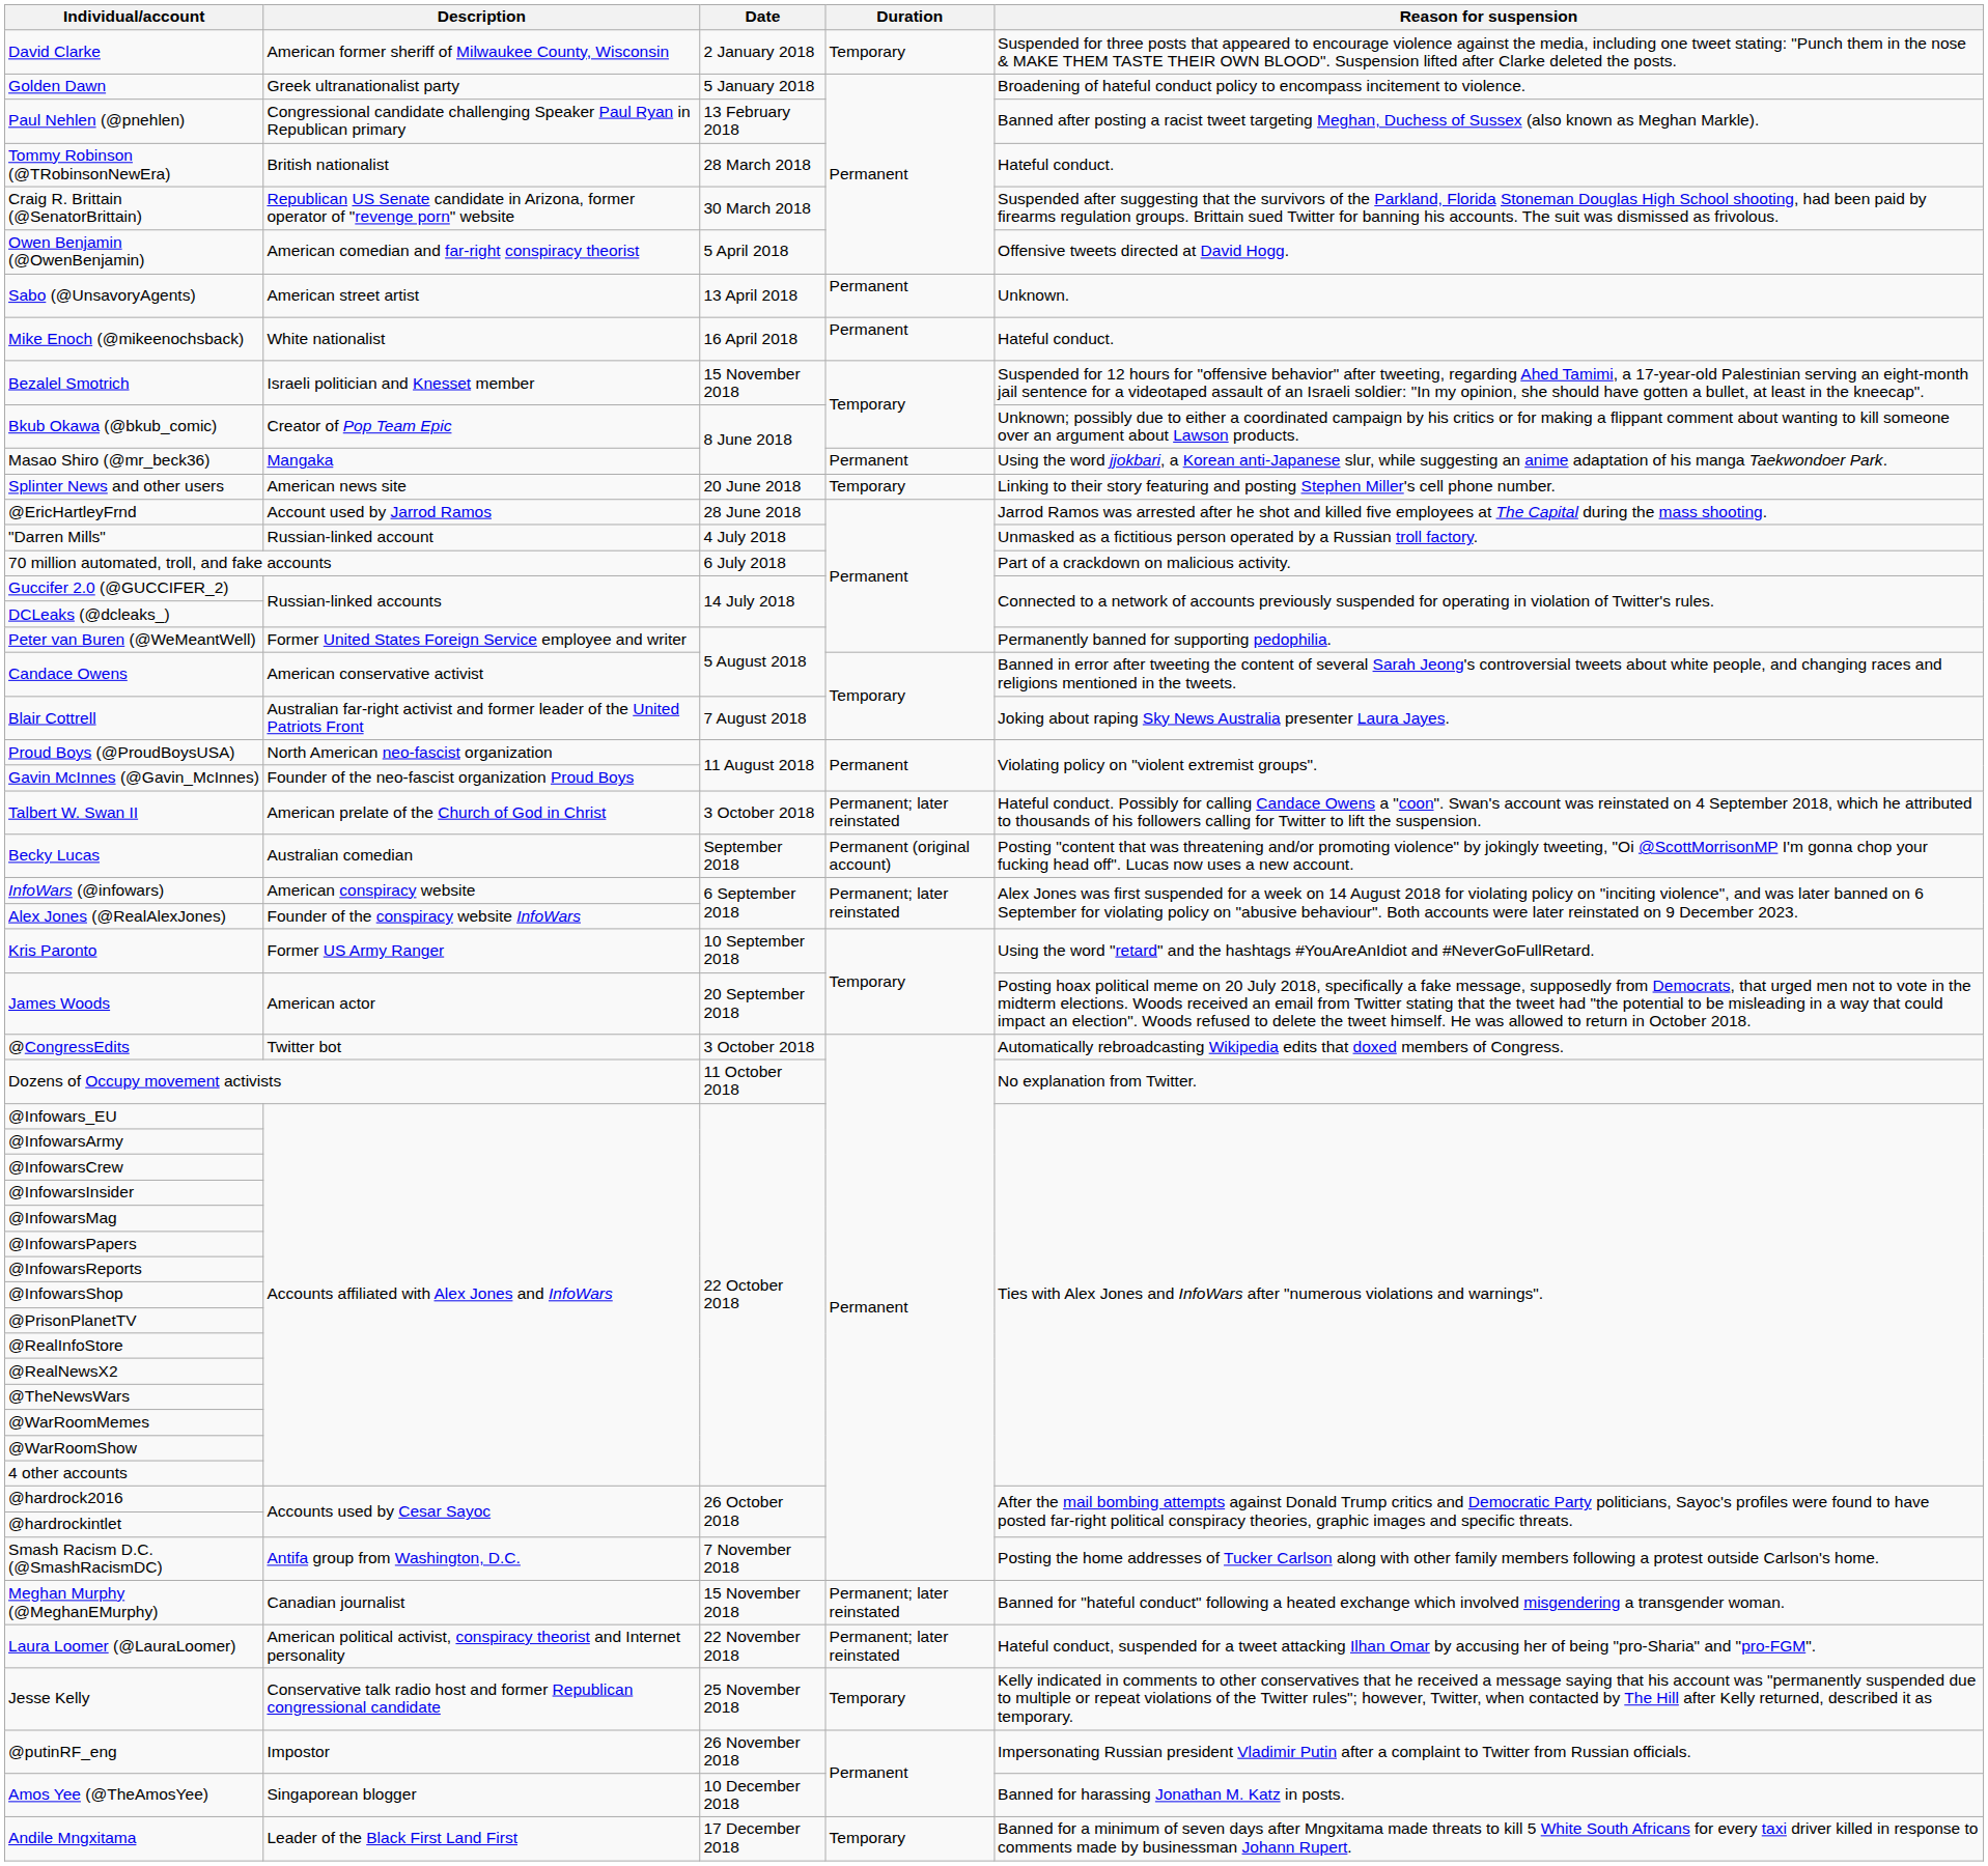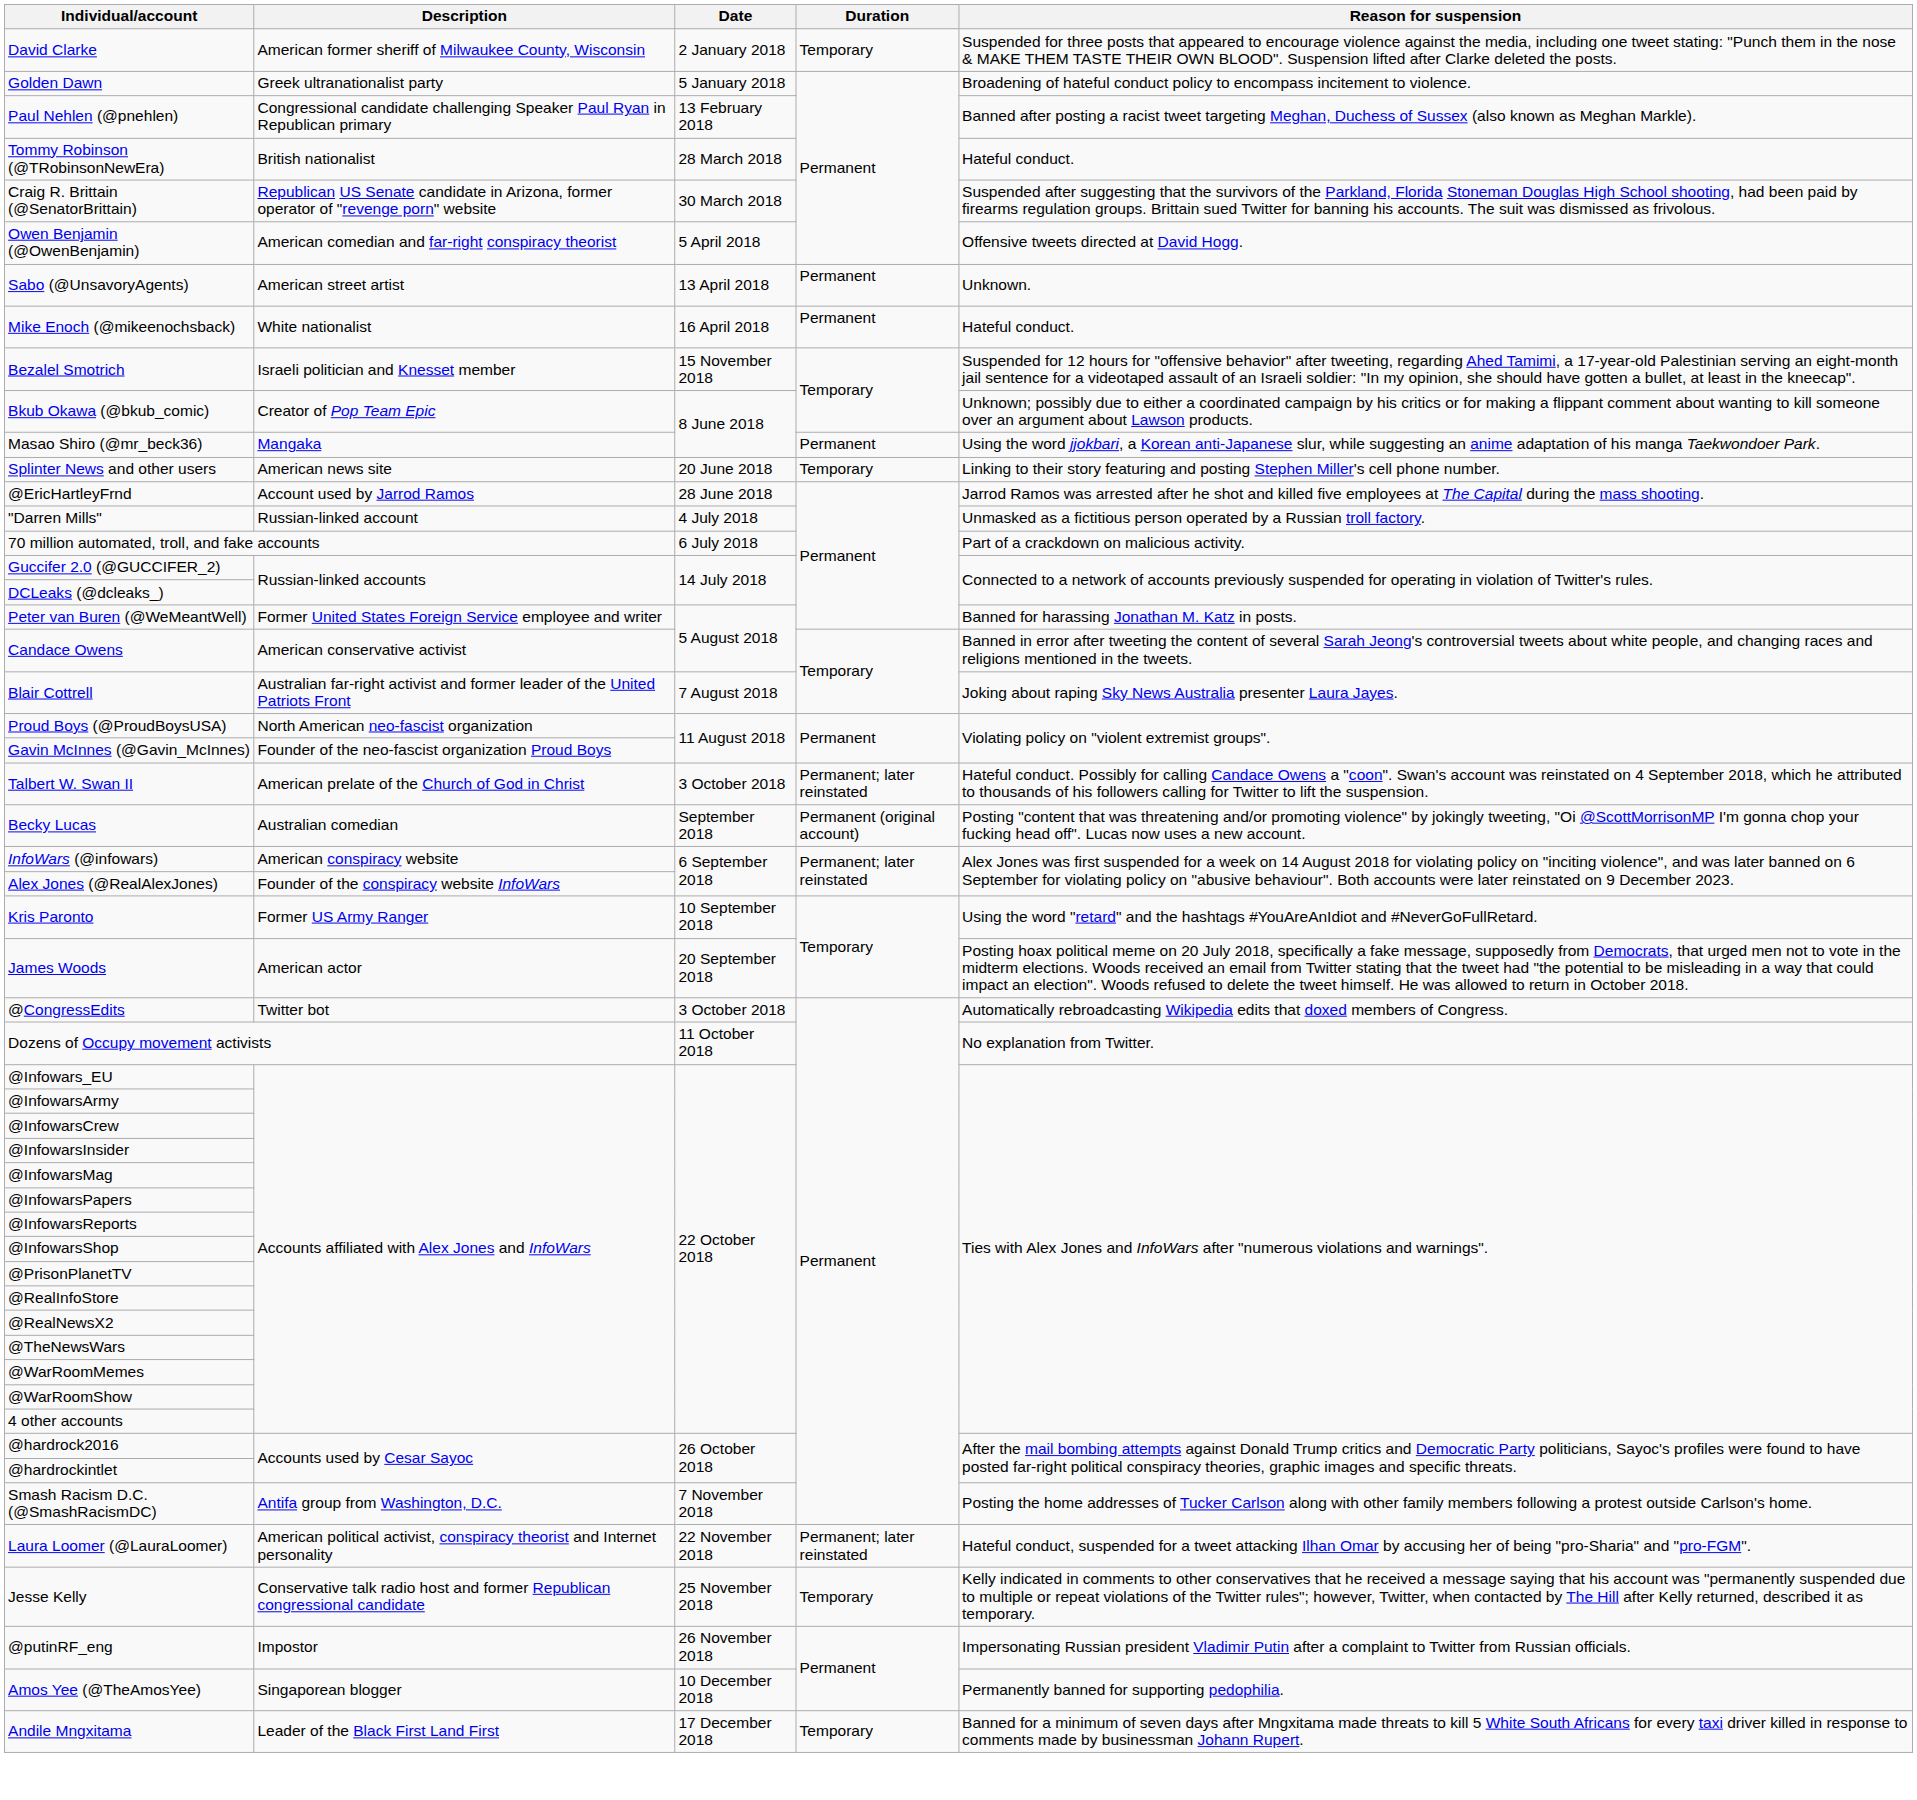 <table class="wikitable sortable sticky-header">
 <tr>
 <th>Individual/account</th>
 <th>Description</th>
 <th>Date</th>
 <th>Duration</th>
 <th style=width:50%>Reason for suspension</th>
 </tr>
 <tr>
 <td><a href='#'>David Clarke</a></td>
 <td>American former sheriff of <a href='#'>Milwaukee County, Wisconsin</a></td>
 <td>2 January 2018</td>
 <td>Temporary</td>
 <td>Suspended for three posts that appeared to encourage violence against the media, including one tweet stating: "Punch them in the nose & MAKE THEM TASTE THEIR OWN BLOOD". Suspension lifted after Clarke deleted the posts.</td>
 </tr>
 <tr>
 <td><a href='#'>Golden Dawn</a></td>
 <td>Greek ultranationalist party</td>
 <td>5 January 2018</td>
 <td rowspan="5">Permanent</td>
 <td>Broadening of hateful conduct policy to encompass incitement to violence.</td>
 </tr>
 <tr>
 <td><a href='#'>Paul Nehlen</a> (@pnehlen)</td>
 <td>Congressional candidate challenging Speaker <a href='#'>Paul Ryan</a> in Republican primary</td>
 <td>13 February 2018</td>
 <td>Banned after posting a racist tweet targeting <a href='#'>Meghan, Duchess of Sussex</a> (also known as Meghan Markle).</td>
 </tr>
 <tr>
 <td><a href='#'>Tommy Robinson</a> (@TRobinsonNewEra)</td>
 <td>British nationalist</td>
 <td>28 March 2018</td>
 <td>Hateful conduct.</td>
 </tr>
 <tr>
 <td>Craig R. Brittain (@SenatorBrittain)</td>
 <td><a href='#'>Republican</a> <a href='#'>US Senate</a> candidate in Arizona, former operator of "<a href='#'>revenge porn</a>" website</td>
 <td>30 March 2018</td>
 <td>Suspended after suggesting that the survivors of the <a href='#'>Parkland, Florida</a> <a href='#'>Stoneman Douglas High School shooting</a>, had been paid by firearms regulation groups. Brittain sued Twitter for banning his accounts. The suit was dismissed as frivolous.</td>
 </tr>
 <tr>
 <td><a href='#'>Owen Benjamin</a> (@OwenBenjamin)</td>
 <td>American comedian and <a href='#'>far-right</a> <a href='#'>conspiracy theorist</a></td>
 <td>5 April 2018</td>
 <td>Offensive tweets directed at <a href='#'>David Hogg</a>.</td>
 </tr>
 <tr>
 <td><a href='#'>Sabo</a> (@UnsavoryAgents)</td>
 <td>American street artist</td>
 <td>13 April 2018</td>
 <td>Permanent<br> </td>
 <td>Unknown.</td>
 </tr>
 <tr>
 <td><a href='#'>Mike Enoch</a> (@mikeenochsback)</td>
 <td>White nationalist</td>
 <td>16 April 2018</td>
 <td>Permanent<br> </td>
 <td>Hateful conduct.</td>
 </tr>
 <tr>
 <td><a href='#'>Bezalel Smotrich</a></td>
 <td>Israeli politician and <a href='#'>Knesset</a> member</td>
 <td>15 November 2018</td>
 <td rowspan="2">Temporary</td>
 <td>Suspended for 12 hours for "offensive behavior" after tweeting, regarding <a href='#'>Ahed Tamimi</a>, a 17-year-old Palestinian serving an eight-month jail sentence for a videotaped assault of an Israeli soldier: "In my opinion, she should have gotten a bullet, at least in the kneecap".</td>
 </tr>
 <tr>
 <td><a href='#'>Bkub Okawa</a> (@bkub_comic)</td>
 <td>Creator of <em><a href='#'>Pop Team Epic</a></em></td>
 <td rowspan=2>8 June 2018</td>
 <td>Unknown; possibly due to either a coordinated campaign by his critics or for making a flippant comment about wanting to kill someone over an argument about <a href='#'>Lawson</a> products.</td>
 </tr>
 <tr>
 <td>Masao Shiro (@mr_beck36)</td>
 <td><a href='#'>Mangaka</a></td>
 <td>Permanent</td>
 <td>Using the word <em><a href='#'>jjokbari</a></em>, a <a href='#'>Korean anti-Japanese</a> slur, while suggesting an <a href='#'>anime</a> adaptation of his manga <em>Taekwondoer Park</em>.</td>
 </tr>
 <tr>
 <td><a href='#'>Splinter News</a> and other users</td>
 <td>American news site</td>
 <td>20 June 2018</td>
 <td>Temporary</td>
 <td>Linking to their story featuring and posting <a href='#'>Stephen Miller</a>'s cell phone number.</td>
 </tr>
 <tr>
 <td>@EricHartleyFrnd</td>
 <td>Account used by <a href='#'>Jarrod Ramos</a></td>
 <td>28 June 2018</td>
 <td rowspan="6">Permanent</td>
 <td>Jarrod Ramos was arrested after he shot and killed five employees at <em><a href='#'>The Capital</a></em> during the <a href='#'>mass shooting</a>.</td>
 </tr>
 <tr>
 <td>"Darren Mills"</td>
 <td>Russian-linked account</td>
 <td>4 July 2018</td>
 <td>Unmasked as a fictitious person operated by a Russian <a href='#'>troll factory</a>.</td>
 </tr>
 <tr>
 <td colspan=2>70 million automated, troll, and fake accounts</td>
 <td>6 July 2018</td>
 <td>Part of a crackdown on malicious activity.</td>
 </tr>
 <tr>
 <td><a href='#'>Guccifer 2.0</a> (@GUCCIFER_2)</td>
 <td rowspan=2>Russian-linked accounts</td>
 <td rowspan=2>14 July 2018</td>
 <td rowspan=2>Connected to a network of accounts previously suspended for operating in violation of Twitter's rules.</td>
 </tr>
 <tr>
 <td><a href='#'>DCLeaks</a> (@dcleaks_)</td>
 </tr>
 <tr>
 <td><a href='#'>Peter van Buren</a> (@WeMeantWell)</td>
 <td>Former <a href='#'>United States Foreign Service</a> employee and writer</td>
 <td rowspan=2>5 August 2018</td>
-<td>Permanently banned for supporting <a href='#'>pedophilia</a>.</td>
+<td>Banned for harassing <a href='#'>Jonathan M. Katz</a> in posts.</td>
 </tr>
 <tr>
 <td><a href='#'>Candace Owens</a></td>
 <td>American conservative activist</td>
 <td rowspan="2">Temporary</td>
 <td>Banned in error after tweeting the content of several <a href='#'>Sarah Jeong</a>'s controversial tweets about white people, and changing races and religions mentioned in the tweets.</td>
 </tr>
 <tr>
 <td><a href='#'>Blair Cottrell</a></td>
 <td>Australian far-right activist and former leader of the <a href='#'>United Patriots Front</a></td>
 <td>7 August 2018</td>
 <td>Joking about raping <a href='#'>Sky News Australia</a> presenter <a href='#'>Laura Jayes</a>.</td>
 </tr>
 <tr>
 <td><a href='#'>Proud Boys</a> (@ProudBoysUSA)</td>
 <td>North American <a href='#'>neo-fascist</a> organization</td>
 <td rowspan=2>11 August 2018</td>
 <td rowspan=2>Permanent</td>
 <td rowspan=2>Violating policy on "violent extremist groups".</td>
 </tr>
 <tr>
 <td><a href='#'>Gavin McInnes</a> (@Gavin_McInnes)</td>
 <td>Founder of the neo-fascist organization <a href='#'>Proud Boys</a></td>
 </tr>
 <tr>
 <td><a href='#'>Talbert W. Swan II</a></td>
 <td>American prelate of the <a href='#'>Church of God in Christ</a></td>
 <td>3 October 2018</td>
 <td>Permanent; later reinstated</td>
 <td>Hateful conduct. Possibly for calling <a href='#'>Candace Owens</a> a "<a href='#'>coon</a>". Swan's account was reinstated on 4 September 2018, which he attributed to thousands of his followers calling for Twitter to lift the suspension.</td>
 </tr>
 <tr>
 <td><a href='#'>Becky Lucas</a></td>
 <td>Australian comedian</td>
 <td>September 2018</td>
 <td>Permanent (original account)</td>
 <td>Posting "content that was threatening and/or promoting violence" by jokingly tweeting, "Oi <a href='#'>@ScottMorrisonMP</a> I'm gonna chop your fucking head off". Lucas now uses a new account.</td>
 </tr>
 <tr>
 <td><em><a href='#'>InfoWars</a></em> (@infowars)</td>
 <td>American <a href='#'>conspiracy</a> website</td>
 <td rowspan=2>6 September 2018</td>
 <td rowspan=2>Permanent; later reinstated</td>
 <td rowspan=2>Alex Jones was first suspended for a week on 14 August 2018 for violating policy on "inciting violence", and was later banned on 6 September for violating policy on "abusive behaviour". Both accounts were later reinstated on 9 December 2023.</td>
 </tr>
 <tr>
 <td><a href='#'>Alex Jones</a> (@RealAlexJones)</td>
 <td>Founder of the <a href='#'>conspiracy</a> website <em><a href='#'>InfoWars</a></em></td>
 </tr>
 <tr>
 <td><a href='#'>Kris Paronto</a></td>
 <td>Former <a href='#'>US Army Ranger</a></td>
 <td>10 September 2018</td>
 <td rowspan="2">Temporary</td>
 <td>Using the word "<a href='#'>retard</a>" and the hashtags #YouAreAnIdiot and #NeverGoFullRetard.</td>
 </tr>
 <tr>
 <td><a href='#'>James Woods</a></td>
 <td>American actor</td>
 <td>20 September 2018</td>
 <td>Posting hoax political meme on 20 July 2018, specifically a fake message, supposedly from <a href='#'>Democrats</a>, that urged men not to vote in the midterm elections. Woods received an email from Twitter stating that the tweet had "the potential to be misleading in a way that could impact an election". Woods refused to delete the tweet himself. He was allowed to return in October 2018.</td>
 </tr>
 <tr>
 <td>@<a href='#'>CongressEdits</a></td>
 <td>Twitter bot</td>
 <td>3 October 2018</td>
 <td rowspan="20">Permanent</td>
 <td>Automatically rebroadcasting <a href='#'>Wikipedia</a> edits that <a href='#'>doxed</a> members of Congress.</td>
 </tr>
 <tr>
 <td colspan=2>Dozens of <a href='#'>Occupy movement</a> activists</td>
 <td>11 October 2018</td>
 <td>No explanation from Twitter.</td>
 </tr>
 <tr>
 <td>@Infowars_EU</td>
 <td rowspan=15>Accounts affiliated with <a href='#'>Alex Jones</a> and <em><a href='#'>InfoWars</a></em></td>
 <td rowspan=15>22 October 2018</td>
 <td rowspan=15>Ties with Alex Jones and <em>InfoWars</em> after "numerous violations and warnings".</td>
 </tr>
 <tr>
 <td>@InfowarsArmy</td>
 </tr>
 <tr>
 <td>@InfowarsCrew</td>
 </tr>
 <tr>
 <td>@InfowarsInsider</td>
 </tr>
 <tr>
 <td>@InfowarsMag</td>
 </tr>
 <tr>
 <td>@InfowarsPapers</td>
 </tr>
 <tr>
 <td>@InfowarsReports</td>
 </tr>
 <tr>
 <td>@InfowarsShop</td>
 </tr>
 <tr>
 <td>@PrisonPlanetTV</td>
 </tr>
 <tr>
 <td>@RealInfoStore</td>
 </tr>
 <tr>
 <td>@RealNewsX2</td>
 </tr>
 <tr>
 <td>@TheNewsWars</td>
 </tr>
 <tr>
 <td>@WarRoomMemes</td>
 </tr>
 <tr>
 <td>@WarRoomShow</td>
 </tr>
 <tr>
 <td>4 other accounts</td>
 </tr>
 <tr>
 <td>@hardrock2016</td>
 <td rowspan=2>Accounts used by <a href='#'>Cesar Sayoc</a></td>
 <td rowspan=2>26 October 2018</td>
 <td rowspan=2>After the <a href='#'>mail bombing attempts</a> against Donald Trump critics and <a href='#'>Democratic Party</a> politicians, Sayoc's profiles were found to have posted far-right political conspiracy theories, graphic images and specific threats.</td>
 </tr>
 <tr>
 <td>@hardrockintlet</td>
 </tr>
 <tr>
 <td>Smash Racism D.C. (@SmashRacismDC)</td>
 <td><a href='#'>Antifa</a> group from <a href='#'>Washington, D.C.</a></td>
 <td>7 November 2018</td>
 <td>Posting the home addresses of <a href='#'>Tucker Carlson</a> along with other family members following a protest outside Carlson's home.</td>
 </tr>
 <tr>
-<td><a href='#'>Meghan Murphy</a> (@MeghanEMurphy)</td>
-<td>Canadian journalist</td>
-<td>15 November 2018</td>
-<td>Permanent; later reinstated</td>
-<td>Banned for "hateful conduct" following a heated exchange which involved <a href='#'>misgendering</a> a transgender woman.</td>
-</tr>
-<tr>
 <td><a href='#'>Laura Loomer</a> (@LauraLoomer)</td>
 <td>American political activist, <a href='#'>conspiracy theorist</a> and Internet personality</td>
 <td>22 November 2018</td>
 <td>Permanent; later reinstated</td>
 <td>Hateful conduct, suspended for a tweet attacking <a href='#'>Ilhan Omar</a> by accusing her of being "pro-Sharia" and "<a href='#'>pro-FGM</a>".</td>
 </tr>
 <tr>
 <td>Jesse Kelly</td>
 <td>Conservative talk radio host and former <a href='#'>Republican congressional candidate</a></td>
 <td>25 November 2018</td>
 <td>Temporary</td>
 <td>Kelly indicated in comments to other conservatives that he received a message saying that his account was "permanently suspended due to multiple or repeat violations of the Twitter rules"; however, Twitter, when contacted by <a href='#'>The Hill</a> after Kelly returned, described it as temporary.</td>
 </tr>
 <tr>
 <td>@putinRF_eng</td>
 <td>Impostor</td>
 <td>26 November 2018</td>
 <td rowspan="2">Permanent</td>
 <td>Impersonating Russian president <a href='#'>Vladimir Putin</a> after a complaint to Twitter from Russian officials.</td>
 </tr>
 <tr>
 <td><a href='#'>Amos Yee</a> (@TheAmosYee)</td>
 <td>Singaporean blogger</td>
 <td>10 December 2018</td>
-<td>Banned for harassing <a href='#'>Jonathan M. Katz</a> in posts.</td>
+<td>Permanently banned for supporting <a href='#'>pedophilia</a>.</td>
 </tr>
 <tr>
 <td><a href='#'>Andile Mngxitama</a></td>
 <td>Leader of the <a href='#'>Black First Land First</a></td>
 <td>17 December 2018</td>
 <td>Temporary</td>
 <td>Banned for a minimum of seven days after Mngxitama made threats to kill 5 <a href='#'>White South Africans</a> for every <a href='#'>taxi</a> driver killed in response to comments made by businessman <a href='#'>Johann Rupert</a>.</td>
 </tr>
 </table>
